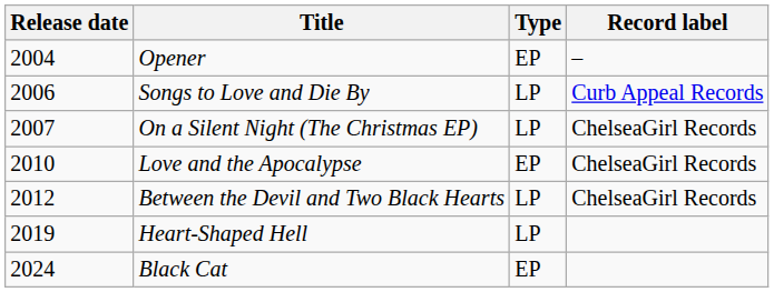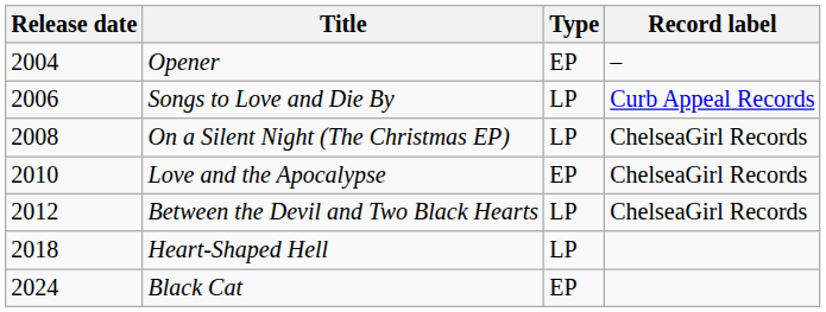 <table class="wikitable">
 <tr>
 <th>Release date</th>
 <th>Title</th>
 <th>Type</th>
 <th>Record label</th>
 </tr>
 <tr>
 <td>2004</td>
 <td><em>Opener</em></td>
 <td>EP</td>
 <td>–</td>
 </tr>
 <tr>
 <td>2006</td>
 <td><em>Songs to Love and Die By</em></td>
 <td>LP</td>
 <td><a href='#'>Curb Appeal Records</a></td>
 </tr>
 <tr>
-<td>2007</td>
+<td>2008</td>
 <td><em>On a Silent Night (The Christmas EP)</em></td>
 <td>LP</td>
 <td>ChelseaGirl Records</td>
 </tr>
 <tr>
 <td>2010</td>
 <td><em>Love and the Apocalypse</em></td>
 <td>EP</td>
 <td>ChelseaGirl Records</td>
 </tr>
 <tr>
 <td>2012</td>
 <td><em>Between the Devil and Two Black Hearts</em></td>
 <td>LP</td>
 <td>ChelseaGirl Records</td>
 </tr>
 <tr>
-<td>2019</td>
+<td>2018</td>
 <td><em>Heart-Shaped Hell</em></td>
 <td>LP</td>
 </tr>
 <tr>
 <td>2024</td>
 <td><em>Black Cat</em></td>
 <td>EP</td>
 <td></td>
 </tr>
 </table>
